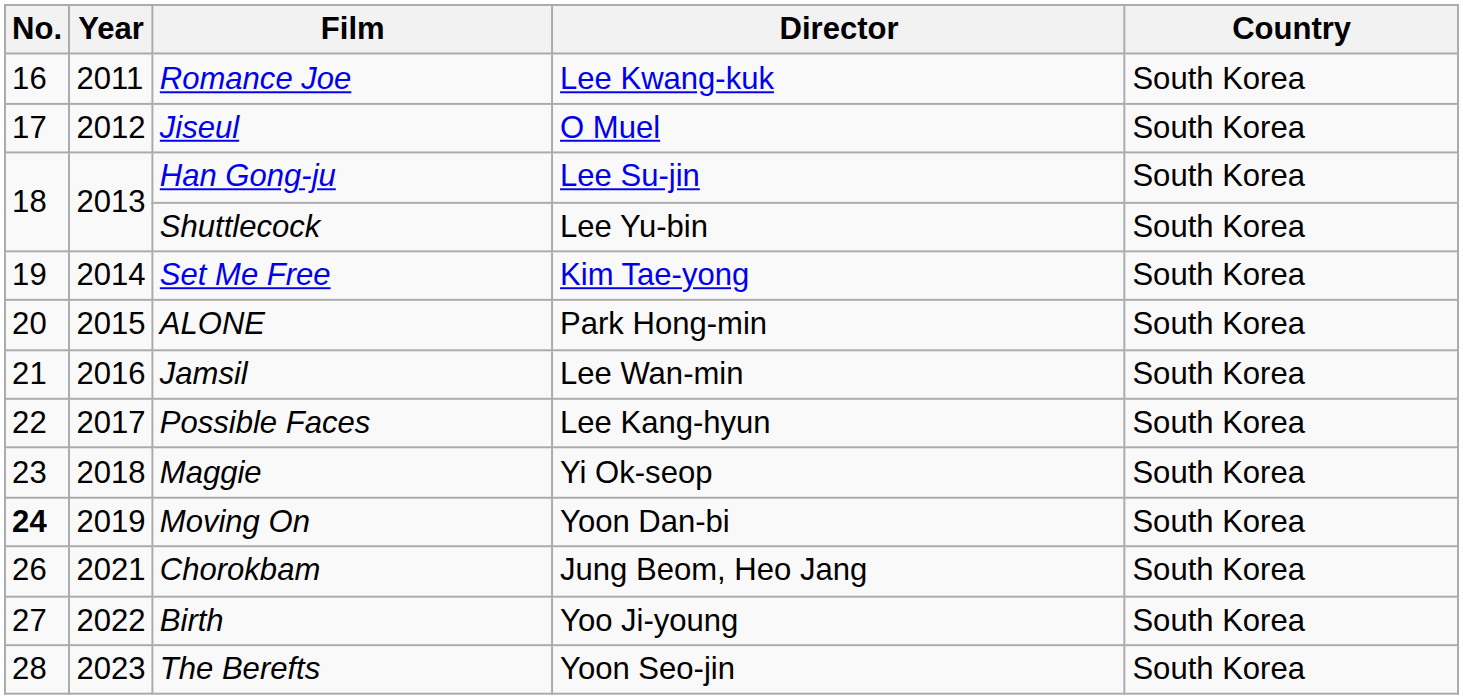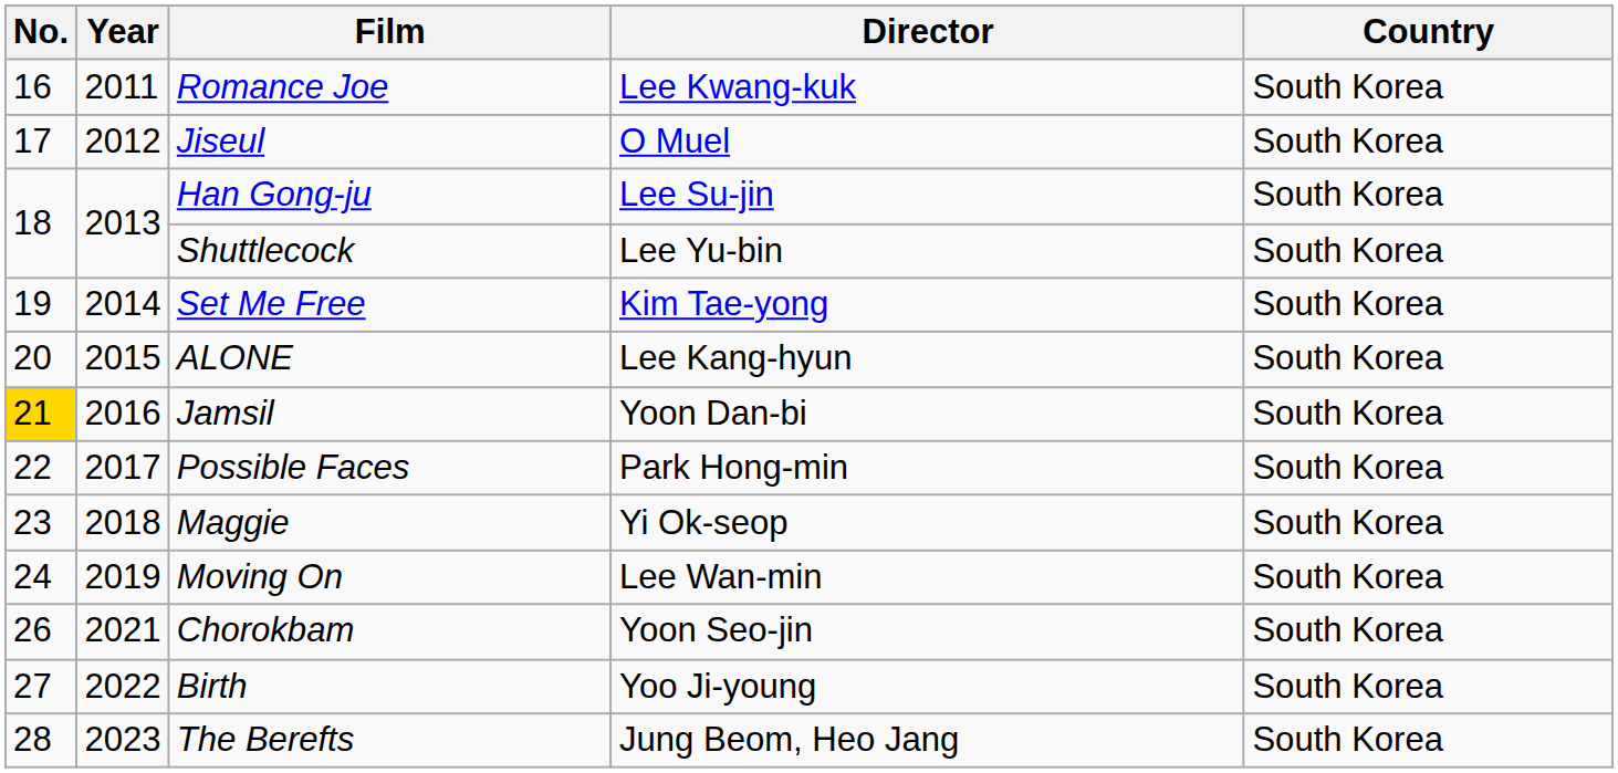 <table class=wikitable style="width:750px">
 <tr>
 <th width=10>No.</th>
 <th width=10>Year</th>
 <th>Film</th>
 <th>Director</th>
 <th>Country</th>
 </tr>
 <tr>
 <td>16</td>
 <td>2011</td>
 <td><em><a href='#'>Romance Joe</a></em></td>
 <td><a href='#'>Lee Kwang-kuk</a></td>
 <td>South Korea</td>
 </tr>
 <tr>
 <td>17</td>
 <td>2012</td>
 <td><em><a href='#'>Jiseul</a></em></td>
 <td><a href='#'>O Muel</a></td>
 <td>South Korea</td>
 </tr>
 <tr>
 <td rowspan=2>18</td>
 <td rowspan=2>2013</td>
 <td><em><a href='#'>Han Gong-ju</a></em></td>
 <td><a href='#'>Lee Su-jin</a></td>
 <td>South Korea</td>
 </tr>
 <tr>
 <td><em>Shuttlecock</em></td>
 <td>Lee Yu-bin</td>
 <td>South Korea</td>
 </tr>
 <tr>
 <td>19</td>
 <td>2014</td>
 <td><em><a href='#'>Set Me Free</a></em></td>
 <td><a href='#'>Kim Tae-yong</a></td>
 <td>South Korea</td>
 </tr>
 <tr>
 <td>20</td>
 <td>2015</td>
 <td><em>ALONE</em></td>
-<td>Park Hong-min</td>
+<td>Lee Kang-hyun</td>
 <td>South Korea</td>
 </tr>
 <tr>
-<td>21</td>
+<td style="background: gold;">21</td>
 <td>2016</td>
 <td><em>Jamsil</em></td>
-<td>Lee Wan-min</td>
+<td>Yoon Dan-bi</td>
 <td>South Korea</td>
 </tr>
 <tr>
 <td>22</td>
 <td>2017</td>
 <td><em>Possible Faces</em></td>
-<td>Lee Kang-hyun</td>
+<td>Park Hong-min</td>
 <td>South Korea</td>
 </tr>
 <tr>
 <td>23</td>
 <td>2018</td>
 <td><em>Maggie</em></td>
 <td>Yi Ok-seop</td>
 <td>South Korea</td>
 </tr>
 <tr>
-<td><strong>24</strong></td>
+<td>24</td>
 <td>2019</td>
 <td><em>Moving On</em></td>
-<td>Yoon Dan-bi</td>
+<td>Lee Wan-min</td>
 <td>South Korea</td>
 </tr>
 <tr>
 <td>26</td>
 <td>2021</td>
 <td><em>Chorokbam</em></td>
-<td>Jung Beom, Heo Jang</td>
+<td>Yoon Seo-jin</td>
 <td>South Korea</td>
 </tr>
 <tr>
 <td>27</td>
 <td>2022</td>
 <td><em>Birth</em></td>
 <td>Yoo Ji-young</td>
 <td>South Korea</td>
 </tr>
 <tr>
 <td>28</td>
 <td>2023</td>
 <td><em>The Berefts</em></td>
-<td>Yoon Seo-jin</td>
+<td>Jung Beom, Heo Jang</td>
 <td>South Korea</td>
 </tr>
 </table>
